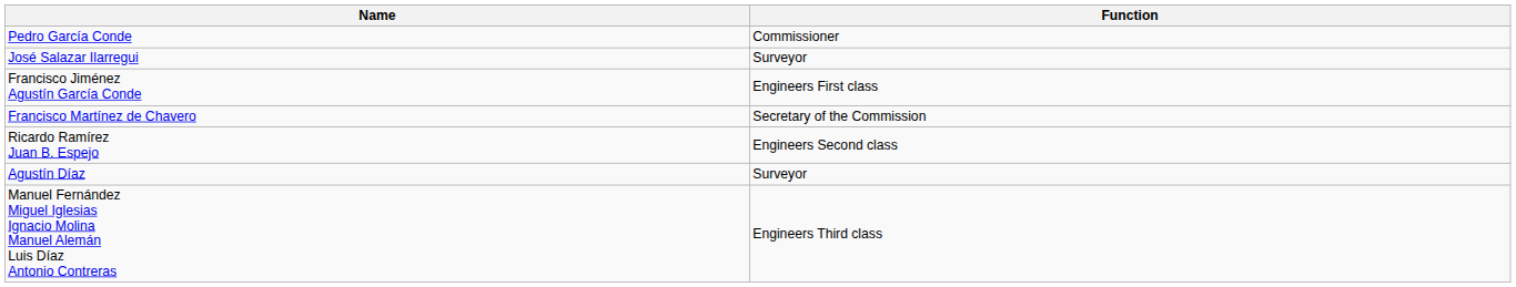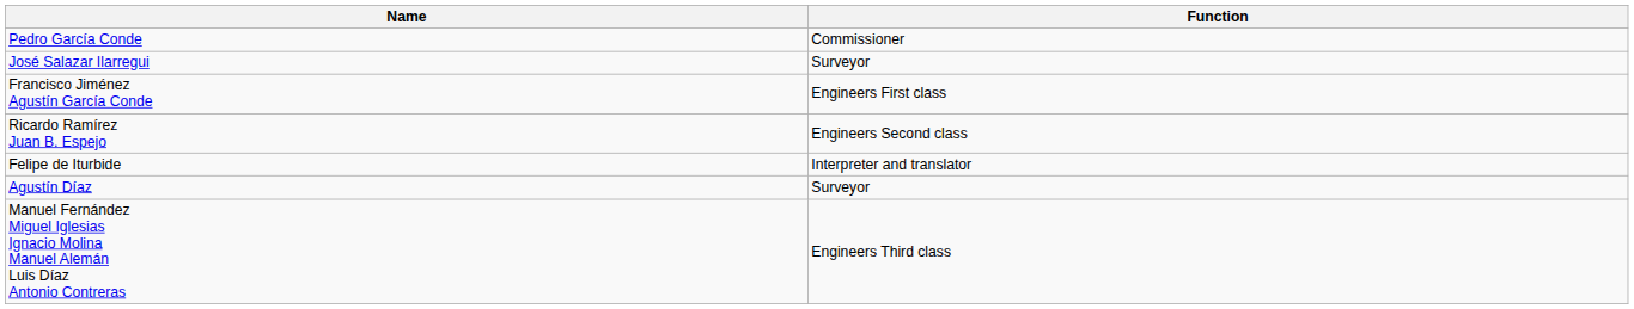 <table width = 90% class = "wikitable">
 <tr>
 <th width = 100>Name</th>
 <th width = 100>Function</th>
 </tr>
 <tr>
 <td><a href='#'>Pedro García Conde</a></td>
 <td>Commissioner</td>
 </tr>
 <tr>
 <td><a href='#'>José Salazar Ilarregui</a></td>
 <td>Surveyor</td>
 </tr>
 <tr>
 <td>Francisco Jiménez<br> <a href='#'>Agustín García Conde</a></td>
 <td>Engineers First class</td>
 </tr>
 <tr>
-<td><a href='#'>Francisco Martínez de Chavero</a></td>
-<td>Secretary of the Commission</td>
+<td>Ricardo Ramírez<br><a href='#'>Juan B. Espejo</a></td>
+<td>Engineers Second class</td>
 </tr>
 <tr>
-<td>Ricardo Ramírez<br><a href='#'>Juan B. Espejo</a></td>
-<td>Engineers Second class</td>
+<td>Felipe de Iturbide</td>
+<td>Interpreter and translator</td>
 </tr>
 <tr>
 <td><a href='#'>Agustín Díaz</a></td>
 <td>Surveyor</td>
 </tr>
 <tr>
 <td>Manuel Fernández<br><a href='#'>Miguel Iglesias</a><br><a href='#'>Ignacio Molina</a><br><a href='#'>Manuel Alemán</a><br>Luis Díaz<br><a href='#'>Antonio Contreras</a></td>
 <td>Engineers Third class</td>
 </tr>
 </table>
